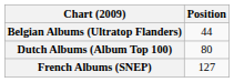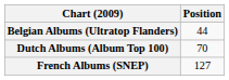 <table class="wikitable sortable plainrowheaders" style="text-align:center">
 <tr>
 <th scope="col">Chart (2009)</th>
 <th scope="col">Position</th>
 </tr>
 <tr>
 <th scope="row">Belgian Albums (Ultratop Flanders)</th>
 <td>44</td>
 </tr>
 <tr>
 <th scope="row">Dutch Albums (Album Top 100)</th>
-<td>80</td>
+<td>70</td>
 </tr>
 <tr>
 <th scope="row">French Albums (SNEP)</th>
 <td>127</td>
 </tr>
 </table>
